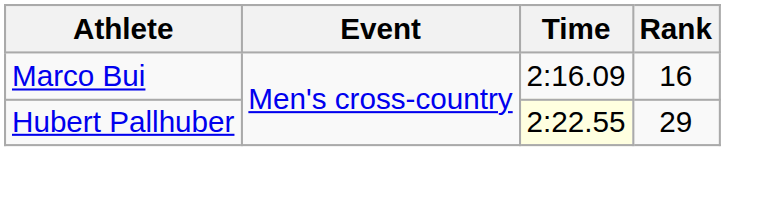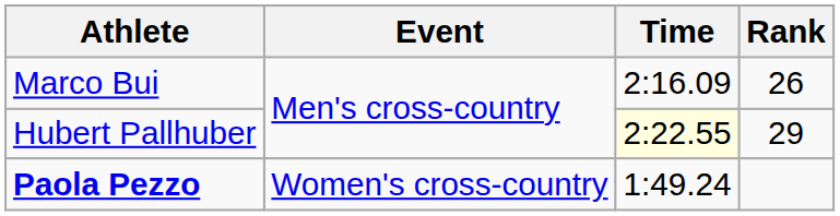 <table class=wikitable style="font-size:90%">
 <tr>
 <th>Athlete</th>
 <th>Event</th>
 <th>Time</th>
 <th>Rank</th>
 </tr>
 <tr align=center>
 <td align=left><a href='#'>Marco Bui</a></td>
 <td align=left rowspan=2><a href='#'>Men's cross-country</a></td>
 <td>2:16.09</td>
-<td>16</td>
+<td>26</td>
 </tr>
 <tr align=center>
 <td align=left><a href='#'>Hubert Pallhuber</a></td>
 <td style="background: lightyellow;">2:22.55</td>
 <td>29</td>
 </tr>
+<tr align=center>
+<td align=left><strong><a href='#'>Paola Pezzo</a></strong></td>
+<td align=left><a href='#'>Women's cross-country</a></td>
+<td>1:49.24</td>
+<td></td>
+</tr>
 </table>
